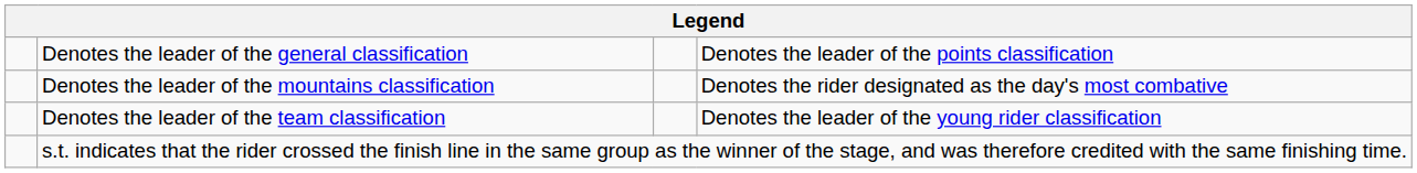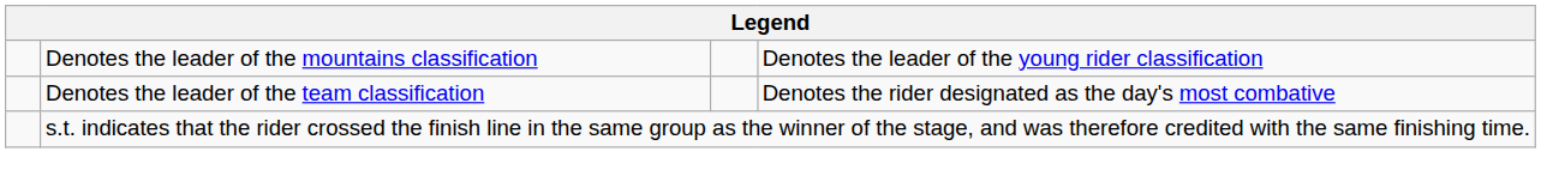 <table class="wikitable">
 <tr>
 <th colspan=4>Legend</th>
 </tr>
 <tr>
 <td style="text-align:center;">    </td>
-<td>Denotes the leader of the <a href='#'>general classification</a></td>
-<td>    </td>
-<td>Denotes the leader of the <a href='#'>points classification</a></td>
-</tr>
-<tr>
-<td style="text-align:center;">    </td>
 <td>Denotes the leader of the <a href='#'>mountains classification</a></td>
 <td>    </td>
-<td>Denotes the rider designated as the day's <a href='#'>most combative</a></td>
+<td>Denotes the leader of the <a href='#'>young rider classification</a></td>
 </tr>
 <tr>
 <td style="text-align:center;">    </td>
 <td>Denotes the leader of the <a href='#'>team classification</a></td>
 <td>    </td>
-<td>Denotes the leader of the <a href='#'>young rider classification</a></td>
+<td>Denotes the rider designated as the day's <a href='#'>most combative</a></td>
 </tr>
 <tr>
 <td style="text-align:center;">  </td>
 <td colspan=3>s.t. indicates that the rider crossed the finish line in the same group as the winner of the stage, and was therefore credited with the same finishing time.</td>
 </tr>
 </table>
